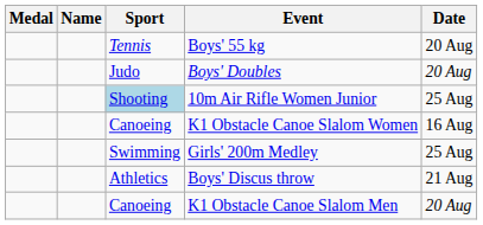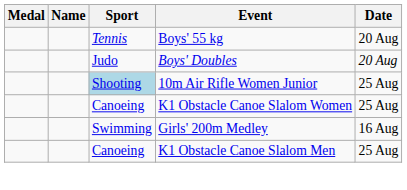 <table class="wikitable sortable" style="font-size:90%">
 <tr>
 <th>Medal</th>
 <th>Name</th>
 <th>Sport</th>
 <th>Event</th>
 <th>Date</th>
 </tr>
 <tr>
 <td></td>
 <td></td>
 <td><em><a href='#'>Tennis</a></em></td>
 <td><a href='#'>Boys' 55 kg</a></td>
 <td>20 Aug</td>
 </tr>
 <tr>
 <td><em></em></td>
 <td><em></em></td>
 <td><a href='#'>Judo</a></td>
 <td><em><a href='#'>Boys' Doubles</a></em></td>
 <td><em>20 Aug</em></td>
 </tr>
 <tr>
 <td></td>
 <td></td>
 <td style="background: lightblue;"><a href='#'>Shooting</a></td>
 <td><a href='#'>10m Air Rifle Women Junior</a></td>
 <td>25 Aug</td>
 </tr>
 <tr>
 <td></td>
 <td></td>
 <td><a href='#'>Canoeing</a></td>
 <td><a href='#'>K1 Obstacle Canoe Slalom Women</a></td>
-<td>16 Aug</td>
+<td>25 Aug</td>
 </tr>
 <tr>
 <td></td>
 <td></td>
 <td><a href='#'>Swimming</a></td>
 <td><a href='#'>Girls' 200m Medley</a></td>
-<td>25 Aug</td>
-</tr>
-<tr>
-<td></td>
-<td></td>
-<td><a href='#'>Athletics</a></td>
-<td><a href='#'>Boys' Discus throw</a></td>
-<td>21 Aug</td>
+<td>16 Aug</td>
 </tr>
 <tr>
 <td></td>
 <td></td>
 <td><a href='#'>Canoeing</a></td>
 <td><a href='#'>K1 Obstacle Canoe Slalom Men</a></td>
-<td><em>20 Aug</em></td>
+<td>25 Aug</td>
 </tr>
 </table>
